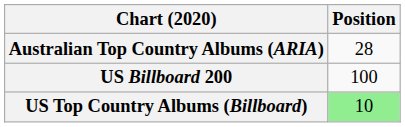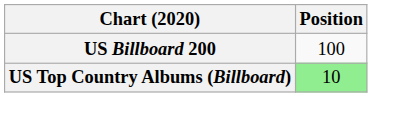 <table class="wikitable sortable plainrowheaders" style="text-align:center">
 <tr>
 <th scope="col">Chart (2020)</th>
 <th scope="col">Position</th>
-</tr>
-<tr>
-<th scope="row">Australian Top Country Albums (<em>ARIA</em>)</th>
-<td>28</td>
 </tr>
 <tr>
 <th scope="row">US <em>Billboard</em> 200</th>
 <td>100</td>
 </tr>
 <tr>
 <th scope="row">US Top Country Albums (<em>Billboard</em>)</th>
 <td style="background: lightgreen;">10</td>
 </tr>
 </table>
